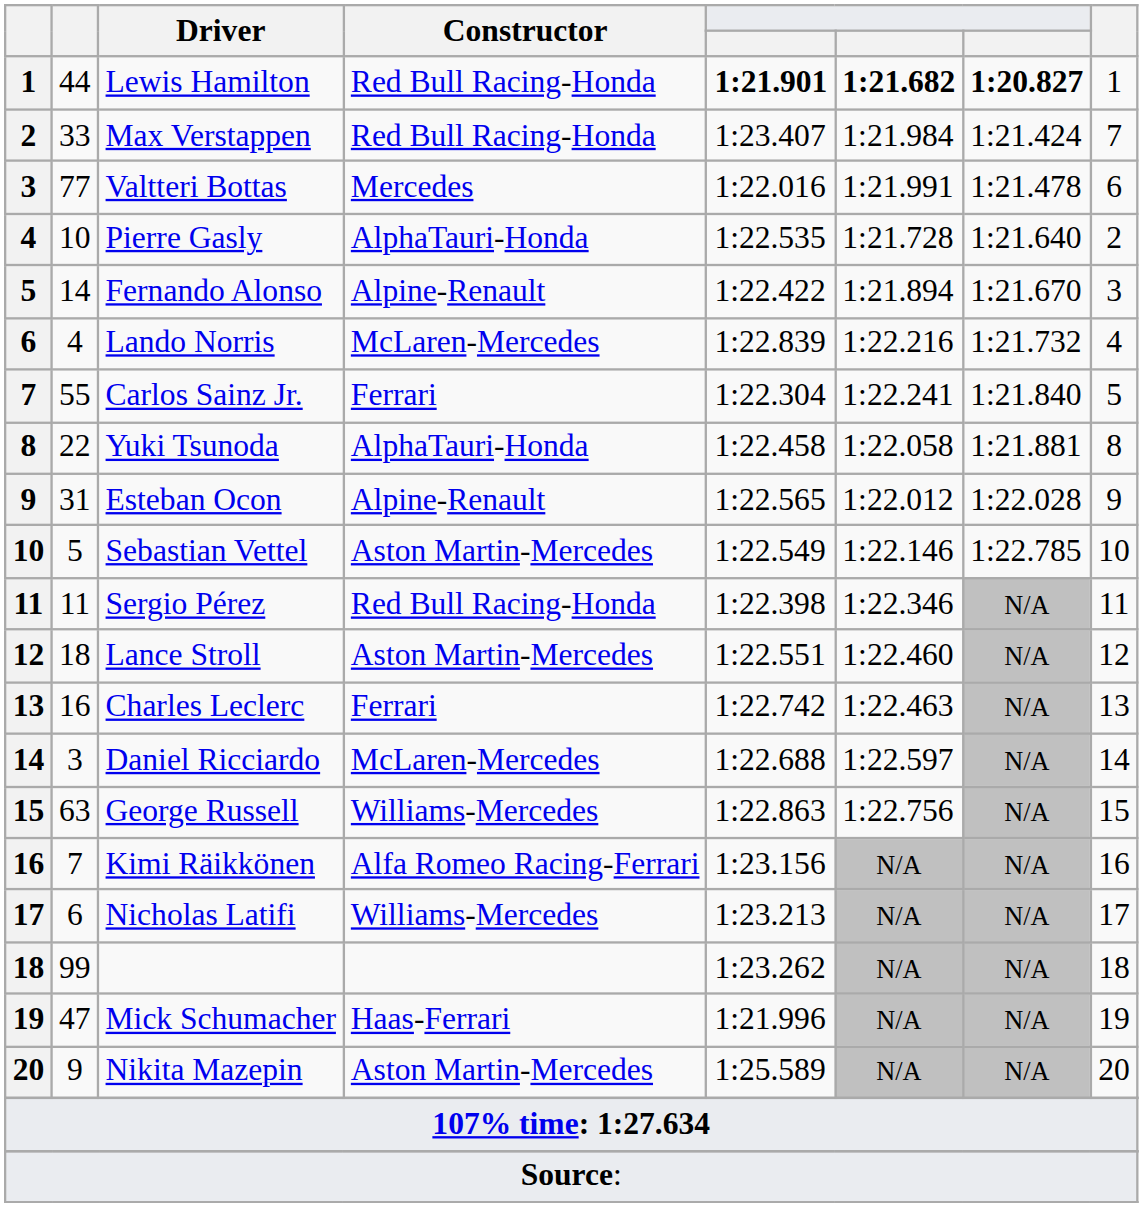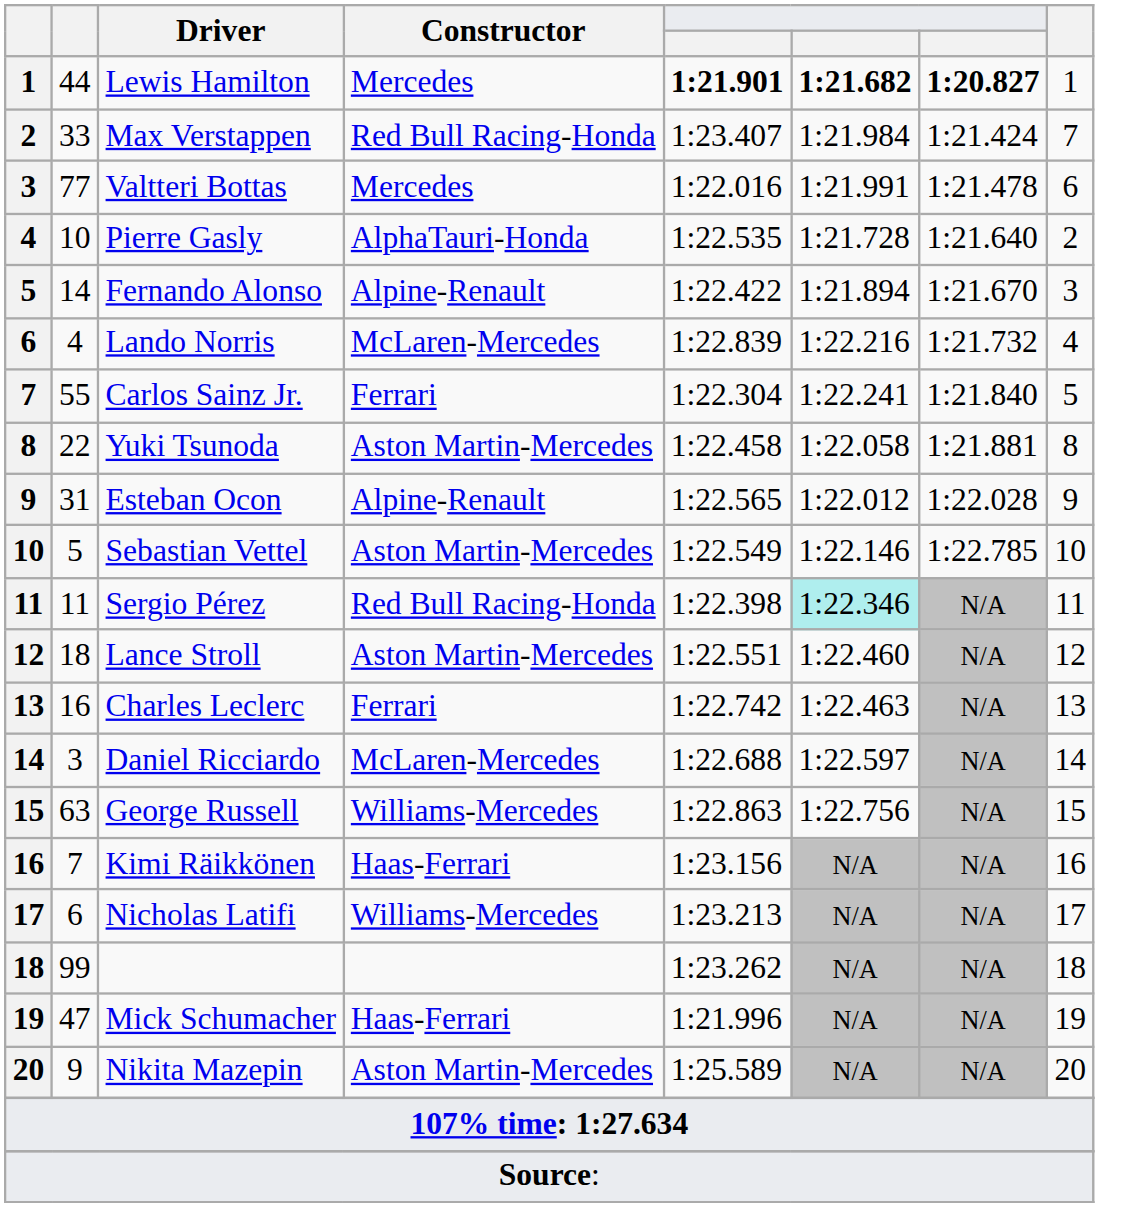 <table class="wikitable sortable" style="font-size: 85%;">
 <tr>
 <th rowspan="2"></th>
 <th rowspan="2"></th>
 <th rowspan="2">Driver</th>
 <th rowspan="2">Constructor</th>
 <th colspan="3" style="background:#eaecf0; text-align:center;"></th>
 <th rowspan="2"></th>
 </tr>
 <tr>
 <th scope="col"></th>
 <th scope="col"></th>
 <th scope="col"></th>
 </tr>
 <tr>
 <th scope="row">1</th>
 <td align="center">44</td>
 <td data-sort-value="ham"> <a href='#'>Lewis Hamilton</a></td>
-<td><a href='#'>Red Bull Racing</a>-<a href='#'>Honda</a></td>
+<td><a href='#'>Mercedes</a></td>
 <td><strong>1:21.901</strong></td>
 <td><strong>1:21.682</strong></td>
 <td><strong>1:20.827</strong></td>
 <td align="center">1</td>
 </tr>
 <tr>
 <th scope="row">2</th>
 <td align="center">33</td>
 <td data-sort-value="ver"> <a href='#'>Max Verstappen</a></td>
 <td><a href='#'>Red Bull Racing</a>-<a href='#'>Honda</a></td>
 <td>1:23.407</td>
 <td>1:21.984</td>
 <td>1:21.424</td>
 <td align="center">7</td>
 </tr>
 <tr>
 <th scope="row">3</th>
 <td align="center">77</td>
 <td data-sort-value="bot"> <a href='#'>Valtteri Bottas</a></td>
 <td><a href='#'>Mercedes</a></td>
 <td>1:22.016</td>
 <td>1:21.991</td>
 <td>1:21.478</td>
 <td align="center">6</td>
 </tr>
 <tr>
 <th scope="row">4</th>
 <td align="center">10</td>
 <td data-sort-value="gas"> <a href='#'>Pierre Gasly</a></td>
 <td><a href='#'>AlphaTauri</a>-<a href='#'>Honda</a></td>
 <td>1:22.535</td>
 <td>1:21.728</td>
 <td>1:21.640</td>
 <td align="center">2</td>
 </tr>
 <tr>
 <th scope="row">5</th>
 <td align="center">14</td>
 <td data-sort-value="alo"> <a href='#'>Fernando Alonso</a></td>
 <td><a href='#'>Alpine</a>-<a href='#'>Renault</a></td>
 <td>1:22.422</td>
 <td>1:21.894</td>
 <td>1:21.670</td>
 <td align="center">3</td>
 </tr>
 <tr>
 <th scope="row">6</th>
 <td align="center">4</td>
 <td data-sort-value="nor"> <a href='#'>Lando Norris</a></td>
 <td><a href='#'>McLaren</a>-<a href='#'>Mercedes</a></td>
 <td>1:22.839</td>
 <td>1:22.216</td>
 <td>1:21.732</td>
 <td align="center">4</td>
 </tr>
 <tr>
 <th scope="row">7</th>
 <td align="center">55</td>
 <td data-sort-value="sai"> <a href='#'>Carlos Sainz Jr.</a></td>
 <td><a href='#'>Ferrari</a></td>
 <td>1:22.304</td>
 <td>1:22.241</td>
 <td>1:21.840</td>
 <td align="center">5</td>
 </tr>
 <tr>
 <th scope="row">8</th>
 <td align="center">22</td>
 <td data-sort-value="tsu"> <a href='#'>Yuki Tsunoda</a></td>
-<td><a href='#'>AlphaTauri</a>-<a href='#'>Honda</a></td>
+<td><a href='#'>Aston Martin</a>-<a href='#'>Mercedes</a></td>
 <td>1:22.458</td>
 <td>1:22.058</td>
 <td>1:21.881</td>
 <td align="center">8</td>
 </tr>
 <tr>
 <th scope="row">9</th>
 <td align="center">31</td>
 <td data-sort-value="oco"> <a href='#'>Esteban Ocon</a></td>
 <td><a href='#'>Alpine</a>-<a href='#'>Renault</a></td>
 <td>1:22.565</td>
 <td>1:22.012</td>
 <td>1:22.028</td>
 <td align="center">9</td>
 </tr>
 <tr>
 <th scope="row">10</th>
 <td align="center">5</td>
 <td data-sort-value="vet"> <a href='#'>Sebastian Vettel</a></td>
 <td><a href='#'>Aston Martin</a>-<a href='#'>Mercedes</a></td>
 <td>1:22.549</td>
 <td>1:22.146</td>
 <td>1:22.785</td>
 <td align="center">10</td>
 </tr>
 <tr>
 <th scope="row">11</th>
 <td align="center">11</td>
 <td data-sort-value="per"> <a href='#'>Sergio Pérez</a></td>
 <td><a href='#'>Red Bull Racing</a>-<a href='#'>Honda</a></td>
 <td>1:22.398</td>
-<td>1:22.346</td>
+<td style="background: paleturquoise;">1:22.346</td>
 <td style="background: silver" align="center" data-sort-value="11"><small>N/A</small></td>
 <td align="center">11</td>
 </tr>
 <tr>
 <th scope="row">12</th>
 <td align="center">18</td>
 <td data-sort-value="str"> <a href='#'>Lance Stroll</a></td>
 <td><a href='#'>Aston Martin</a>-<a href='#'>Mercedes</a></td>
 <td>1:22.551</td>
 <td>1:22.460</td>
 <td style="background: silver" align="center" data-sort-value="20"><small>N/A</small></td>
 <td align="center">12</td>
 </tr>
 <tr>
 <th scope="row">13</th>
 <td align="center">16</td>
 <td data-sort-value="lec"> <a href='#'>Charles Leclerc</a></td>
 <td><a href='#'>Ferrari</a></td>
 <td>1:22.742</td>
 <td>1:22.463</td>
 <td style="background: silver" align="center" data-sort-value="20"><small>N/A</small></td>
 <td align="center">13</td>
 </tr>
 <tr>
 <th scope="row">14</th>
 <td align="center">3</td>
 <td data-sort-value="ric"> <a href='#'>Daniel Ricciardo</a></td>
 <td><a href='#'>McLaren</a>-<a href='#'>Mercedes</a></td>
 <td>1:22.688</td>
 <td>1:22.597</td>
 <td style="background: silver" align="center" data-sort-value="20"><small>N/A</small></td>
 <td align="center">14</td>
 </tr>
 <tr>
 <th scope="row">15</th>
 <td align="center">63</td>
 <td data-sort-value="rus"> <a href='#'>George Russell</a></td>
 <td><a href='#'>Williams</a>-<a href='#'>Mercedes</a></td>
 <td>1:22.863</td>
 <td>1:22.756</td>
 <td style="background: silver" align="center" data-sort-value="13"><small>N/A</small></td>
 <td align="center">15</td>
 </tr>
 <tr>
 <th scope="row">16</th>
 <td align="center">7</td>
 <td data-sort-value="rai"> <a href='#'>Kimi Räikkönen</a></td>
-<td><a href='#'>Alfa Romeo Racing</a>-<a href='#'>Ferrari</a></td>
+<td><a href='#'>Haas</a>-<a href='#'>Ferrari</a></td>
 <td>1:23.156</td>
 <td style="background: silver" align="center" data-sort-value="12"><small>N/A</small></td>
 <td style="background: silver" align="center" data-sort-value="12"><small>N/A</small></td>
 <td align="center">16</td>
 </tr>
 <tr>
 <th scope="row">17</th>
 <td align="center">6</td>
 <td data-sort-value="lat"> <a href='#'>Nicholas Latifi</a></td>
 <td><a href='#'>Williams</a>-<a href='#'>Mercedes</a></td>
 <td>1:23.213</td>
 <td style="background: silver" align="center" data-sort-value="17"><small>N/A</small></td>
 <td style="background: silver" align="center" data-sort-value="17"><small>N/A</small></td>
 <td align="center">17</td>
 </tr>
 <tr>
 <th scope="row">18</th>
 <td align="center">99</td>
 <td data-sort-value="gio"></td>
 <td></td>
 <td>1:23.262</td>
 <td style="background: silver" align="center" data-sort-value="14"><small>N/A</small></td>
 <td style="background: silver" align="center" data-sort-value="14"><small>N/A</small></td>
 <td align="center">18</td>
 </tr>
 <tr>
 <th scope="row">19</th>
 <td align="center">47</td>
 <td data-sort-value="sch"> <a href='#'>Mick Schumacher</a></td>
 <td><a href='#'>Haas</a>-<a href='#'>Ferrari</a></td>
 <td>1:21.996</td>
 <td style="background: silver" align="center" data-sort-value="18"><small>N/A</small></td>
 <td style="background: silver" align="center" data-sort-value="18"><small>N/A</small></td>
 <td align="center">19</td>
 </tr>
 <tr>
 <th scope="row">20</th>
 <td align="center">9</td>
 <td data-sort-value="maz"><a href='#'>Nikita Mazepin</a></td>
 <td><a href='#'>Aston Martin</a>-<a href='#'>Mercedes</a></td>
 <td>1:25.589</td>
 <td style="background: silver" align="center" data-sort-value="19"><small>N/A</small></td>
 <td style="background: silver" align="center" data-sort-value="19"><small>N/A</small></td>
 <td align="center">20</td>
 </tr>
 <tr>
 </tr>
 <tr class="sortbottom">
 <td colspan="8" style="background-color:#EAECF0;text-align:center"><strong><a href='#'>107% time</a>: 1:27.634</strong></td>
 </tr>
 <tr>
 </tr>
 <tr class="sortbottom">
 <td colspan="8" style="background-color:#EAECF0;text-align:center"><strong>Source</strong>:</td>
 </tr>
 <tr>
 </tr>
 </table>
